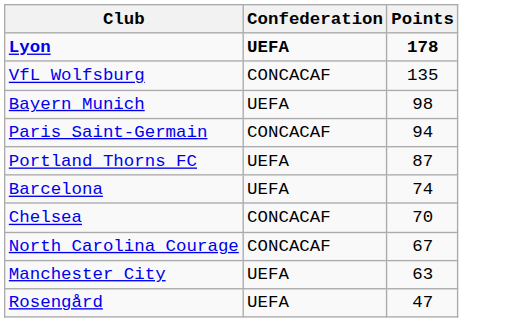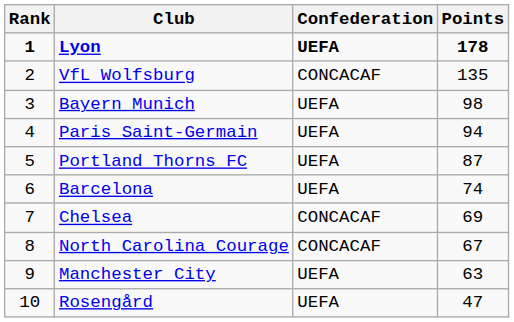 <table class="wikitable">
 <tr>
+<th>Rank</th>
 <th>Club</th>
 <th>Confederation</th>
 <th>Points</th>
 </tr>
 <tr>
+<td align="center"><strong>1</strong></td>
 <td><strong> <a href='#'>Lyon</a></strong></td>
 <td><strong>UEFA</strong></td>
 <td align="center"><strong>178</strong></td>
 </tr>
 <tr>
+<td align="center">2</td>
 <td> <a href='#'>VfL Wolfsburg</a></td>
 <td>CONCACAF</td>
 <td align="center">135</td>
 </tr>
 <tr>
+<td align="center">3</td>
 <td> <a href='#'>Bayern Munich</a></td>
 <td>UEFA</td>
 <td align="center">98</td>
 </tr>
 <tr>
+<td align="center">4</td>
 <td> <a href='#'>Paris Saint-Germain</a></td>
-<td>CONCACAF</td>
+<td>UEFA</td>
 <td align="center">94</td>
 </tr>
 <tr>
+<td align="center">5</td>
 <td> <a href='#'>Portland Thorns FC</a></td>
 <td>UEFA</td>
 <td align="center">87</td>
 </tr>
 <tr>
+<td align="center">6</td>
 <td> <a href='#'>Barcelona</a></td>
 <td>UEFA</td>
 <td align="center">74</td>
 </tr>
 <tr>
+<td align="center">7</td>
 <td> <a href='#'>Chelsea</a></td>
 <td>CONCACAF</td>
-<td align="center">70</td>
+<td align="center">69</td>
 </tr>
 <tr>
+<td align="center">8</td>
 <td> <a href='#'>North Carolina Courage</a></td>
 <td>CONCACAF</td>
 <td align="center">67</td>
 </tr>
 <tr>
+<td align="center">9</td>
 <td> <a href='#'>Manchester City</a></td>
 <td>UEFA</td>
 <td align="center">63</td>
 </tr>
 <tr>
+<td align="center">10</td>
 <td> <a href='#'>Rosengård</a></td>
 <td>UEFA</td>
 <td align="center">47</td>
 </tr>
 </table>
